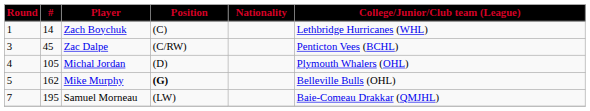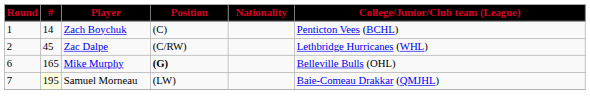 <table class="wikitable">
 <tr>
 <th style="background:black;color:#d40026;" width="2.75%">Round</th>
 <th style="background:black;color:#d40026;" width="2.75%">#</th>
 <th style="background:black;color:#d40026;" width="16.0%">Player</th>
 <th style="background:black;color:#d40026;" width="14.0%">Position</th>
 <th style="background:black;color:#d40026;" width="11.5%">Nationality</th>
 <th style="background:black;color:#d40026;" width="100.0%">College/Junior/Club team (League)</th>
 </tr>
 <tr>
 <td>1</td>
 <td>14</td>
 <td><a href='#'>Zach Boychuk</a></td>
 <td>(C)</td>
 <td></td>
-<td><a href='#'>Lethbridge Hurricanes</a> (<a href='#'>WHL</a>)</td>
+<td><a href='#'>Penticton Vees</a> (<a href='#'>BCHL</a>)</td>
 </tr>
 <tr>
-<td>3</td>
+<td>2</td>
 <td>45</td>
 <td><a href='#'>Zac Dalpe</a></td>
 <td>(C/RW)</td>
 <td></td>
-<td><a href='#'>Penticton Vees</a> (<a href='#'>BCHL</a>)</td>
+<td><a href='#'>Lethbridge Hurricanes</a> (<a href='#'>WHL</a>)</td>
 </tr>
 <tr>
-<td>4</td>
-<td>105</td>
-<td><a href='#'>Michal Jordan</a></td>
-<td>(D)</td>
-<td></td>
-<td><a href='#'>Plymouth Whalers</a> (<a href='#'>OHL</a>)</td>
-</tr>
-<tr>
-<td>5</td>
-<td>162</td>
+<td>6</td>
+<td>165</td>
 <td><a href='#'>Mike Murphy</a></td>
 <td><strong>(G)</strong></td>
 <td></td>
 <td><a href='#'>Belleville Bulls</a> (OHL)</td>
 </tr>
 <tr>
 <td>7</td>
-<td>195</td>
+<td style="background: lightyellow;">195</td>
 <td>Samuel Morneau</td>
 <td>(LW)</td>
 <td></td>
 <td><a href='#'>Baie-Comeau Drakkar</a> (<a href='#'>QMJHL</a>)</td>
 </tr>
 <tr>
 </tr>
 </table>
